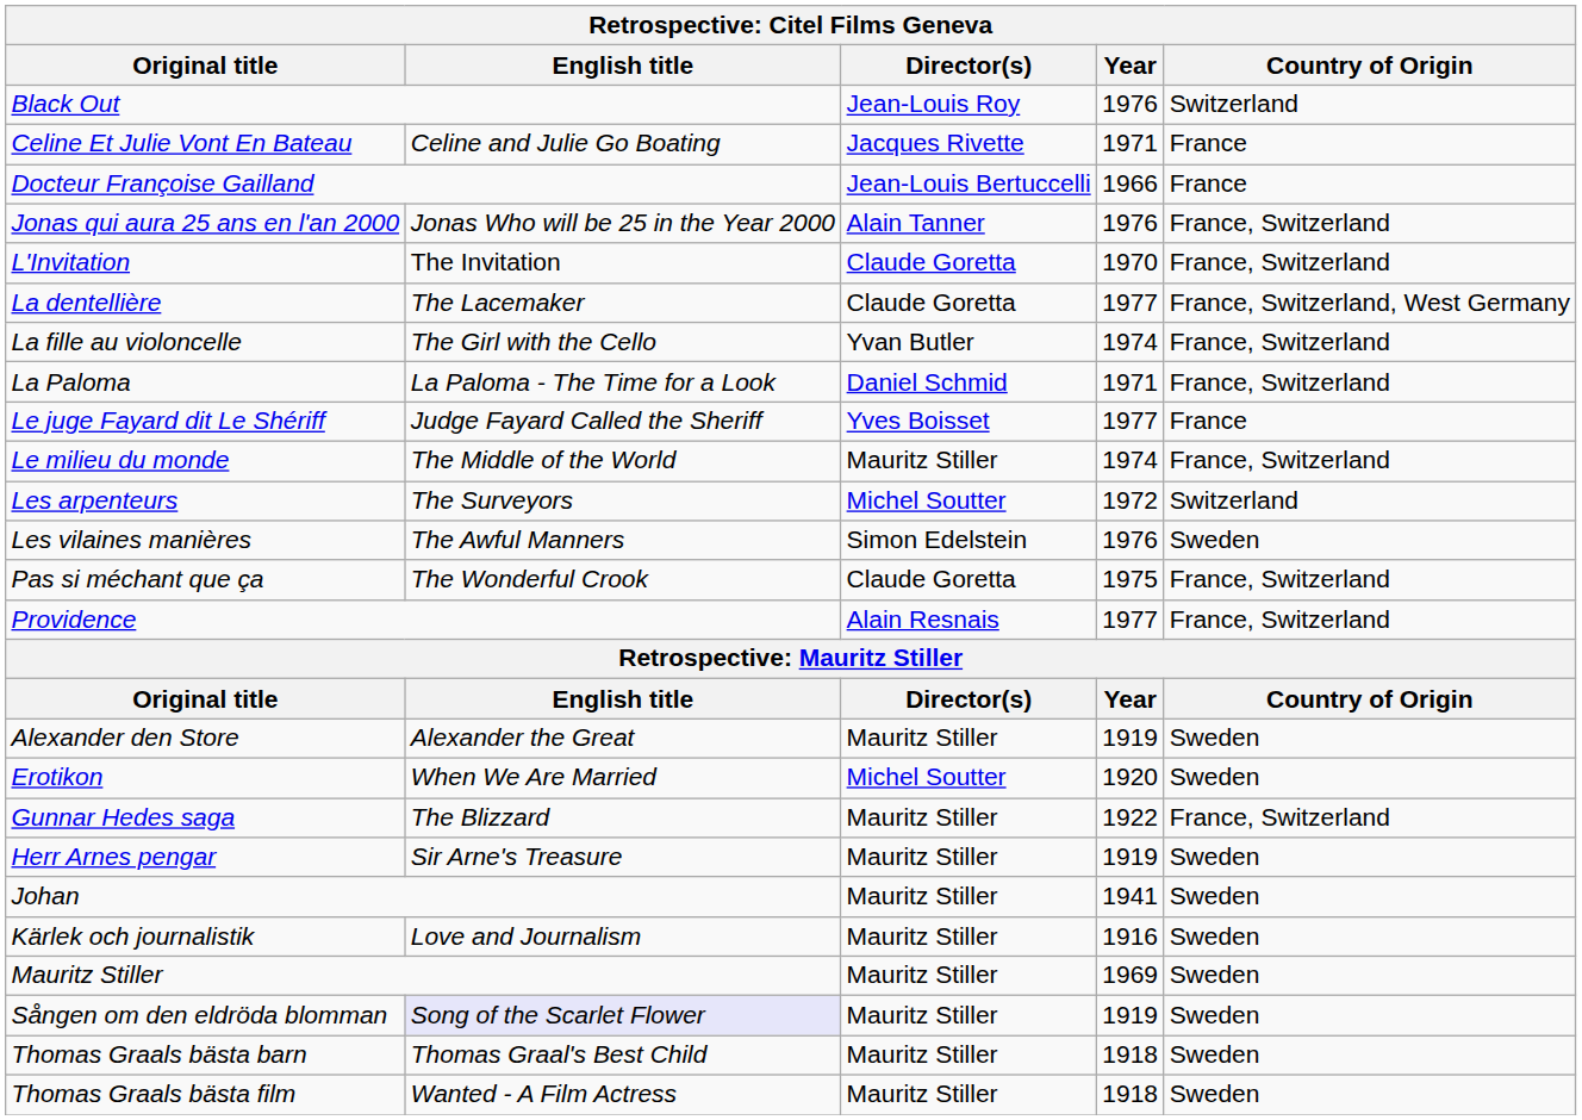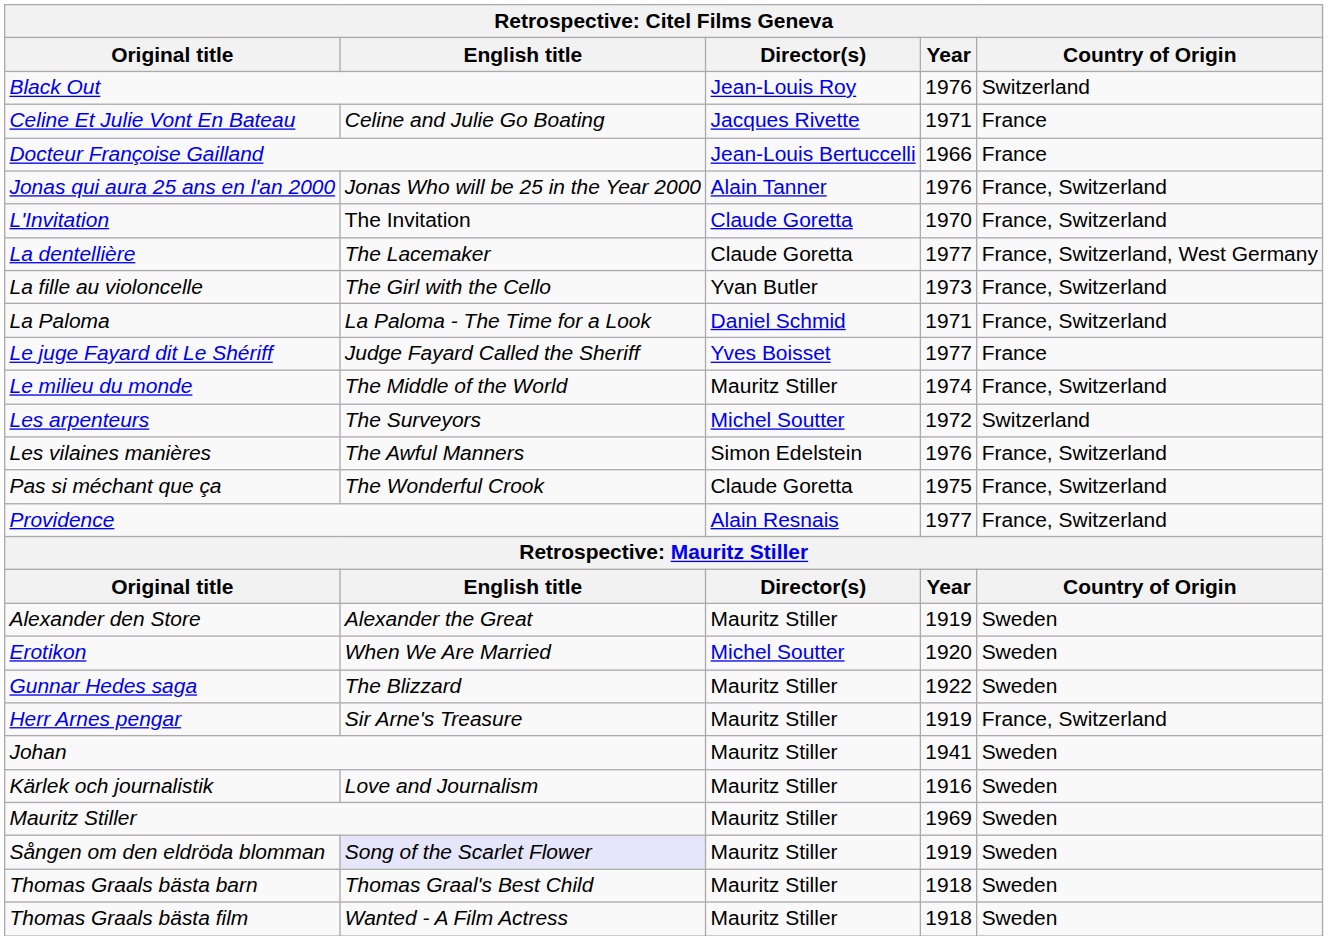 <table class="wikitable">
 <tr>
 <th colspan="5">Retrospective: Citel Films Geneva</th>
 </tr>
 <tr>
 <th>Original title</th>
 <th>English title</th>
 <th>Director(s)</th>
 <th>Year</th>
 <th>Country of Origin</th>
 </tr>
 <tr>
 <td colspan="2"><em><a href='#'>Black Out</a></em></td>
 <td><a href='#'>Jean-Louis Roy</a></td>
 <td>1976</td>
 <td>Switzerland</td>
 </tr>
 <tr>
 <td><em><a href='#'>Celine Et Julie Vont En Bateau</a></em></td>
 <td><em>Celine and Julie Go Boating</em></td>
 <td><a href='#'>Jacques Rivette</a></td>
 <td>1971</td>
 <td>France</td>
 </tr>
 <tr>
 <td colspan="2"><em><a href='#'>Docteur Françoise Gailland</a></em></td>
 <td><a href='#'>Jean-Louis Bertuccelli</a></td>
 <td>1966</td>
 <td>France</td>
 </tr>
 <tr>
 <td><em><a href='#'>Jonas qui aura 25 ans en l'an 2000</a></em></td>
 <td><em>Jonas Who will be 25 in the Year 2000</em></td>
 <td><a href='#'>Alain Tanner</a></td>
 <td>1976</td>
 <td>France, Switzerland</td>
 </tr>
 <tr>
 <td><em><a href='#'>L'Invitation</a></em></td>
 <td>The Invitation</td>
 <td><a href='#'>Claude Goretta</a></td>
 <td>1970</td>
 <td>France, Switzerland</td>
 </tr>
 <tr>
 <td><em><a href='#'>La dentellière</a></em></td>
 <td><em>The Lacemaker</em></td>
 <td>Claude Goretta</td>
 <td>1977</td>
 <td>France, Switzerland, West Germany</td>
 </tr>
 <tr>
 <td><em>La fille au violoncelle</em></td>
 <td><em>The Girl with the Cello</em></td>
 <td>Yvan Butler</td>
-<td>1974</td>
+<td>1973</td>
 <td>France, Switzerland</td>
 </tr>
 <tr>
 <td><em>La Paloma</em></td>
 <td><em>La Paloma - The Time for a Look</em></td>
 <td><a href='#'>Daniel Schmid</a></td>
 <td>1971</td>
 <td>France, Switzerland</td>
 </tr>
 <tr>
 <td><em><a href='#'>Le juge Fayard dit Le Shériff</a></em></td>
 <td><em>Judge Fayard Called the Sheriff</em></td>
 <td><a href='#'>Yves Boisset</a></td>
 <td>1977</td>
 <td>France</td>
 </tr>
 <tr>
 <td><em><a href='#'>Le milieu du monde</a></em></td>
 <td><em>The Middle of the World</em></td>
 <td>Mauritz Stiller</td>
 <td>1974</td>
 <td>France, Switzerland</td>
 </tr>
 <tr>
 <td><em><a href='#'>Les arpenteurs</a></em></td>
 <td><em>The Surveyors</em></td>
 <td><a href='#'>Michel Soutter</a></td>
 <td>1972</td>
 <td>Switzerland</td>
 </tr>
 <tr>
 <td><em>Les vilaines manières</em></td>
 <td><em>The Awful Manners</em></td>
 <td>Simon Edelstein</td>
 <td>1976</td>
-<td>Sweden</td>
+<td>France, Switzerland</td>
 </tr>
 <tr>
 <td><em>Pas si méchant que ça</em></td>
 <td><em>The Wonderful Crook</em></td>
 <td>Claude Goretta</td>
 <td>1975</td>
 <td>France, Switzerland</td>
 </tr>
 <tr>
 <td colspan="2"><em><a href='#'>Providence</a></em></td>
 <td><a href='#'>Alain Resnais</a></td>
 <td>1977</td>
 <td>France, Switzerland</td>
 </tr>
 <tr>
 <th colspan="5">Retrospective: <a href='#'>Mauritz Stiller</a></th>
 </tr>
 <tr>
 <th>Original title</th>
 <th>English title</th>
 <th>Director(s)</th>
 <th>Year</th>
 <th>Country of Origin</th>
 </tr>
 <tr>
 <td><em>Alexander den Store</em></td>
 <td><em>Alexander the Great</em></td>
 <td>Mauritz Stiller</td>
 <td>1919</td>
 <td>Sweden</td>
 </tr>
 <tr>
 <td><em><a href='#'>Erotikon</a></em></td>
 <td><em>When We Are Married</em></td>
 <td><a href='#'>Michel Soutter</a></td>
 <td>1920</td>
 <td>Sweden</td>
 </tr>
 <tr>
 <td><em><a href='#'>Gunnar Hedes saga</a></em></td>
 <td><em>The Blizzard</em></td>
 <td>Mauritz Stiller</td>
 <td>1922</td>
-<td>France, Switzerland</td>
+<td>Sweden</td>
 </tr>
 <tr>
 <td><em><a href='#'>Herr Arnes pengar</a></em></td>
 <td><em>Sir Arne's Treasure</em></td>
 <td>Mauritz Stiller</td>
 <td>1919</td>
-<td>Sweden</td>
+<td>France, Switzerland</td>
 </tr>
 <tr>
 <td colspan="2"><em>Johan</em></td>
 <td>Mauritz Stiller</td>
 <td>1941</td>
 <td>Sweden</td>
 </tr>
 <tr>
 <td><em>Kärlek och journalistik</em></td>
 <td><em>Love and Journalism</em></td>
 <td>Mauritz Stiller</td>
 <td>1916</td>
 <td>Sweden</td>
 </tr>
 <tr>
 <td colspan="2"><em>Mauritz Stiller</em></td>
 <td>Mauritz Stiller</td>
 <td>1969</td>
 <td>Sweden</td>
 </tr>
 <tr>
 <td><em>Sången om den eldröda blomman</em></td>
 <td style="background: lavender;"><em>Song of the Scarlet Flower</em></td>
 <td>Mauritz Stiller</td>
 <td>1919</td>
 <td>Sweden</td>
 </tr>
 <tr>
 <td><em>Thomas Graals bästa barn</em></td>
 <td><em>Thomas Graal's Best Child</em></td>
 <td>Mauritz Stiller</td>
 <td>1918</td>
 <td>Sweden</td>
 </tr>
 <tr>
 <td><em>Thomas Graals bästa film</em></td>
 <td><em>Wanted - A Film Actress</em></td>
 <td>Mauritz Stiller</td>
 <td>1918</td>
 <td>Sweden</td>
 </tr>
 </table>
